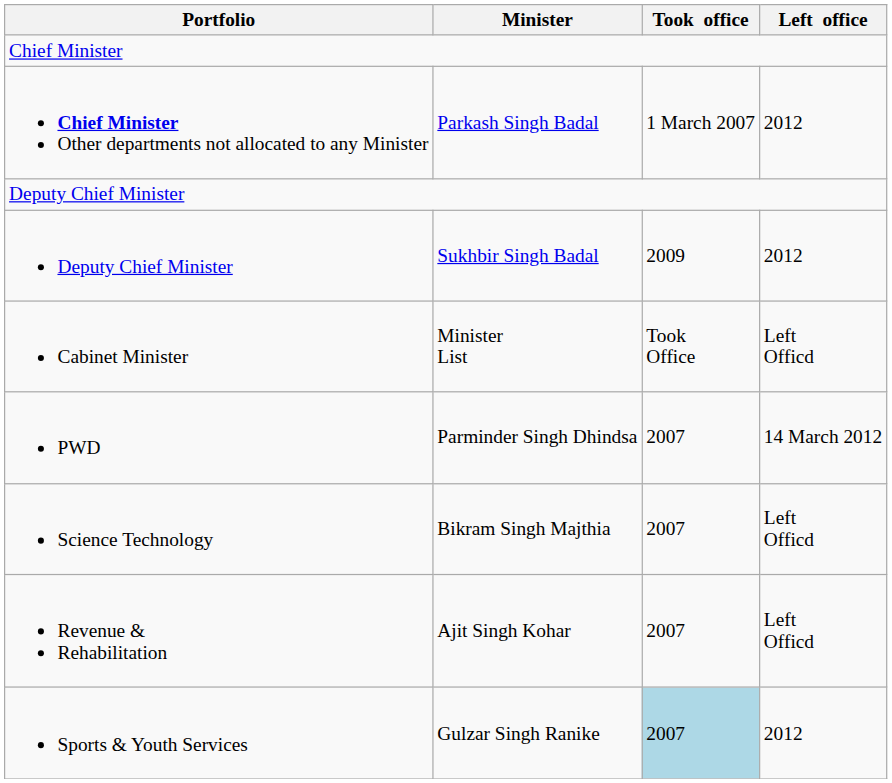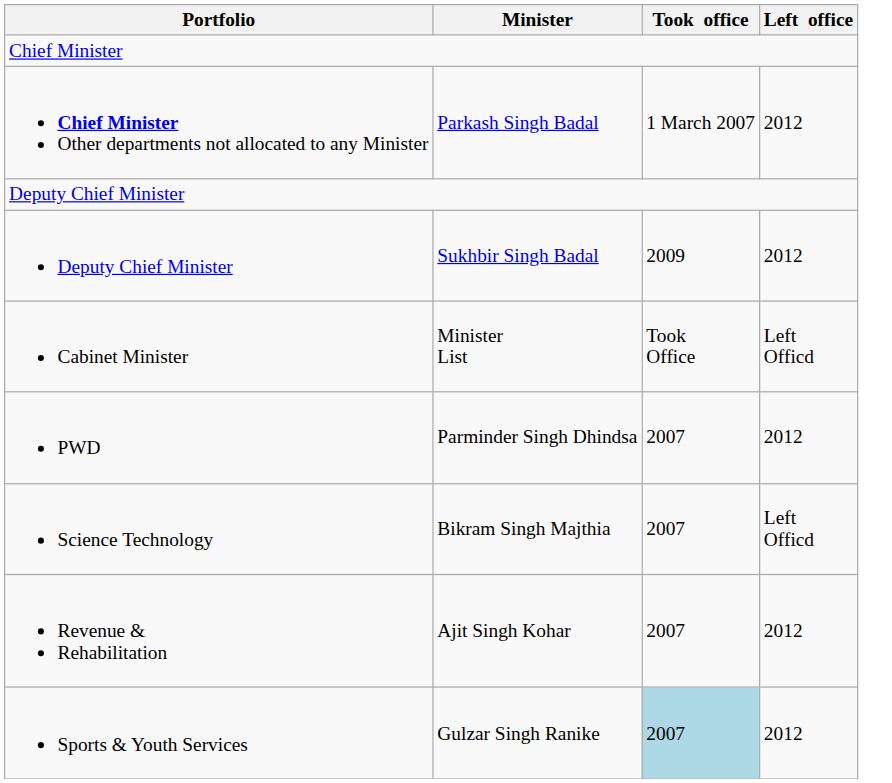 <table class="wikitable">
 <tr>
 <th>Portfolio</th>
 <th>Minister</th>
 <th>Took office</th>
 <th>Left office</th>
 </tr>
 <tr>
 <td colspan="4"><a href='#'>Chief Minister</a></td>
 </tr>
 <tr>
 <td rowspan="1"><br><ul><li><a href='#'><strong>Chief Minister</strong></a></li><li>Other departments not allocated to any Minister</li></ul></td>
 <td><a href='#'>Parkash Singh Badal</a></td>
 <td>1 March 2007</td>
 <td>2012</td>
 </tr>
 <tr>
 <td colspan="4"><a href='#'>Deputy Chief Minister</a></td>
 </tr>
 <tr>
 <td><br><ul><li><a href='#'>Deputy Chief Minister</a></li></ul></td>
 <td><a href='#'>Sukhbir Singh Badal</a></td>
 <td>2009</td>
 <td>2012</td>
 </tr>
 <tr>
 <td><br><ul><li>Cabinet Minister</li></ul></td>
 <td>Minister<br>List</td>
 <td>Took<br>Office</td>
 <td>Left<br>Officd</td>
 </tr>
 <tr>
 <td><br><ul><li>PWD</li></ul></td>
 <td>Parminder Singh Dhindsa</td>
 <td>2007</td>
-<td>14 March 2012</td>
+<td>2012</td>
 </tr>
 <tr>
 <td><br><ul><li>Science Technology</li></ul></td>
 <td>Bikram Singh Majthia</td>
 <td>2007</td>
 <td>Left<br>Officd</td>
 </tr>
 <tr>
 <td><br><ul><li>Revenue &</li><li>Rehabilitation</li></ul></td>
 <td>Ajit Singh Kohar</td>
 <td>2007</td>
-<td>Left<br>Officd</td>
+<td>2012</td>
 </tr>
 <tr>
 <td><br><ul><li>Sports & Youth Services</li></ul></td>
 <td>Gulzar Singh Ranike</td>
 <td style="background: lightblue;">2007</td>
 <td>2012</td>
 </tr>
 </table>
